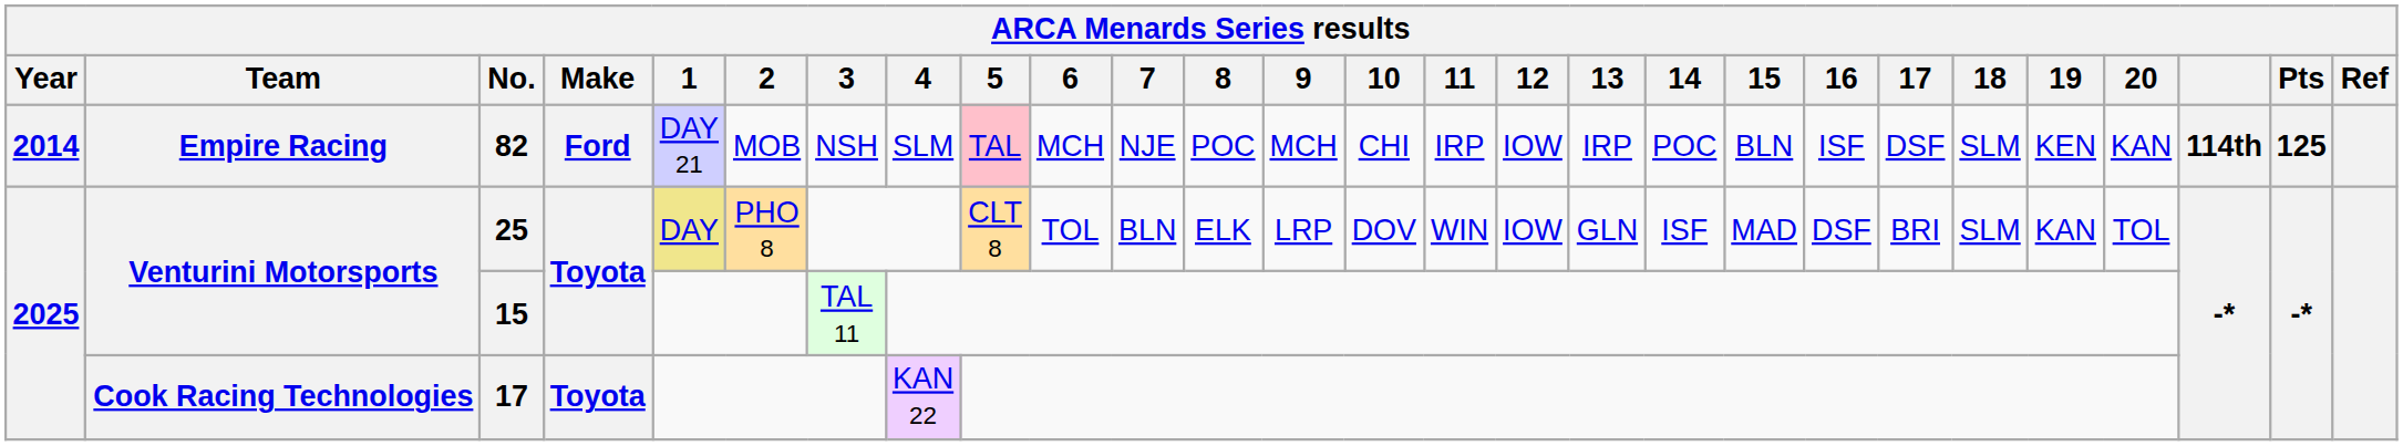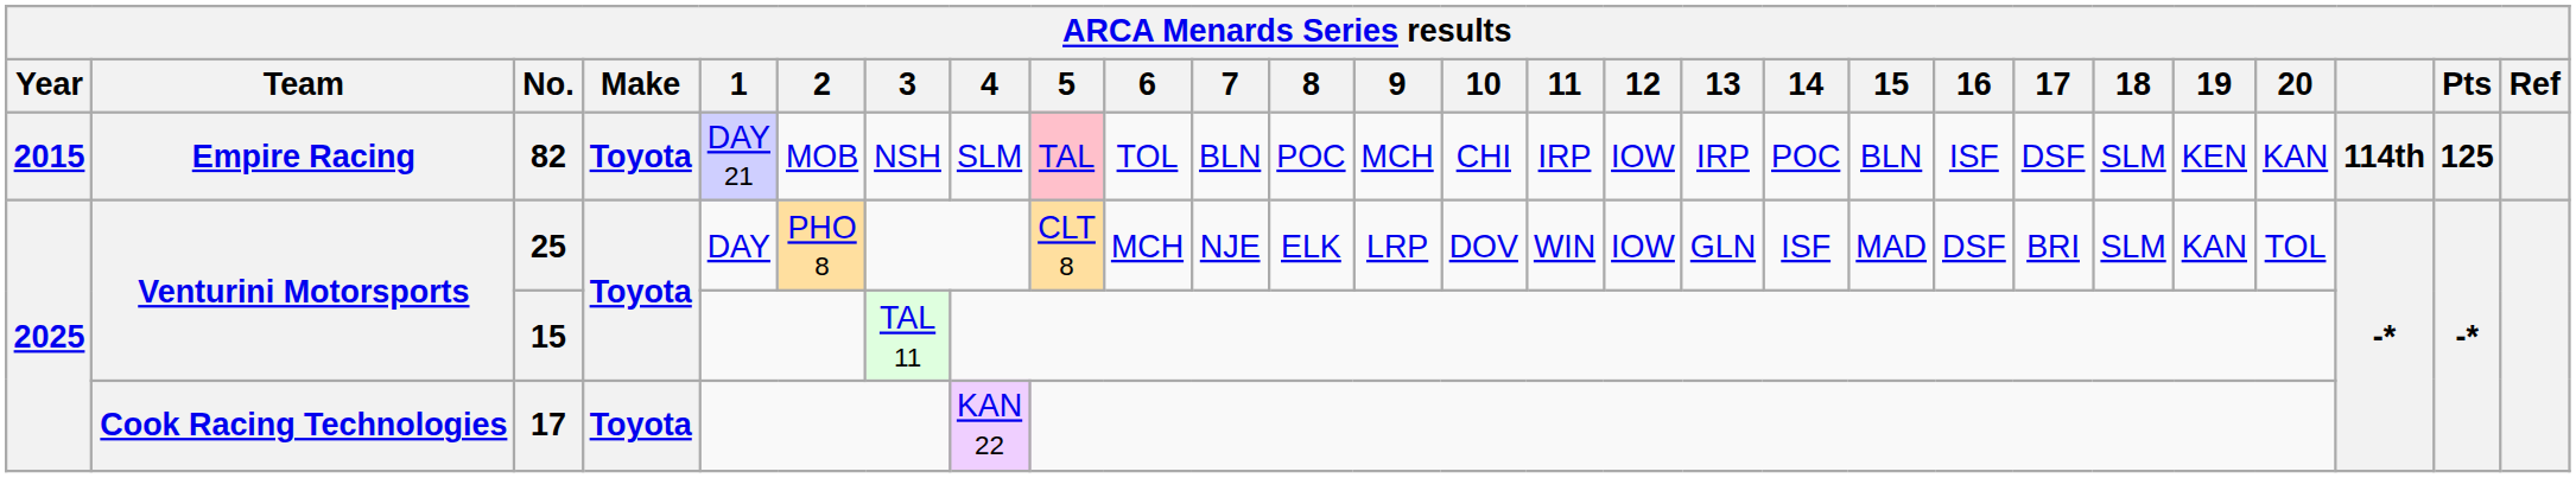 <table class="wikitable" style="text-align:center; font-size:75%">
 <tr>
 <th colspan=45><a href='#'>ARCA Menards Series</a> results</th>
 </tr>
 <tr>
 <th>Year</th>
 <th>Team</th>
 <th>No.</th>
 <th>Make</th>
 <th>1</th>
 <th>2</th>
 <th>3</th>
 <th>4</th>
 <th>5</th>
 <th>6</th>
 <th>7</th>
 <th>8</th>
 <th>9</th>
 <th>10</th>
 <th>11</th>
 <th>12</th>
 <th>13</th>
 <th>14</th>
 <th>15</th>
 <th>16</th>
 <th>17</th>
 <th>18</th>
 <th>19</th>
 <th>20</th>
 <th></th>
 <th>Pts</th>
 <th>Ref</th>
 </tr>
 <tr>
-<th><a href='#'>2014</a></th>
+<th><a href='#'>2015</a></th>
 <th><a href='#'>Empire Racing</a></th>
 <th>82</th>
-<th><a href='#'>Ford</a></th>
+<th><a href='#'>Toyota</a></th>
 <td style="background:#CFCFFF;"><a href='#'>DAY</a><br><small>21</small></td>
 <td><a href='#'>MOB</a></td>
 <td><a href='#'>NSH</a></td>
 <td><a href='#'>SLM</a></td>
 <td style="background: pink;"><a href='#'>TAL</a></td>
-<td><a href='#'>MCH</a></td>
-<td><a href='#'>NJE</a></td>
+<td><a href='#'>TOL</a></td>
+<td><a href='#'>BLN</a></td>
 <td><a href='#'>POC</a></td>
 <td><a href='#'>MCH</a></td>
 <td><a href='#'>CHI</a></td>
 <td><a href='#'>IRP</a></td>
 <td><a href='#'>IOW</a></td>
 <td><a href='#'>IRP</a></td>
 <td><a href='#'>POC</a></td>
 <td><a href='#'>BLN</a></td>
 <td><a href='#'>ISF</a></td>
 <td><a href='#'>DSF</a></td>
 <td><a href='#'>SLM</a></td>
 <td><a href='#'>KEN</a></td>
 <td><a href='#'>KAN</a></td>
 <th>114th</th>
 <th>125</th>
 <th></th>
 </tr>
 <tr>
 <th rowspan=3><a href='#'>2025</a></th>
 <th rowspan=2><a href='#'>Venturini Motorsports</a></th>
 <th>25</th>
 <th rowspan=2><a href='#'>Toyota</a></th>
-<td style="background: khaki;"><a href='#'>DAY</a></td>
+<td><a href='#'>DAY</a></td>
 <td style="background:#FFDF9F;"><a href='#'>PHO</a><br><small>8</small></td>
 <td colspan=2></td>
 <td style="background:#FFDF9F;"><a href='#'>CLT</a><br><small>8</small></td>
-<td><a href='#'>TOL</a></td>
-<td><a href='#'>BLN</a></td>
+<td><a href='#'>MCH</a></td>
+<td><a href='#'>NJE</a></td>
 <td><a href='#'>ELK</a></td>
 <td><a href='#'>LRP</a></td>
 <td><a href='#'>DOV</a></td>
 <td><a href='#'>WIN</a></td>
 <td><a href='#'>IOW</a></td>
 <td><a href='#'>GLN</a></td>
 <td><a href='#'>ISF</a></td>
 <td><a href='#'>MAD</a></td>
 <td><a href='#'>DSF</a></td>
 <td><a href='#'>BRI</a></td>
 <td><a href='#'>SLM</a></td>
 <td><a href='#'>KAN</a></td>
 <td><a href='#'>TOL</a></td>
 <th rowspan=3>-*</th>
 <th rowspan=3>-*</th>
 <th rowspan=3></th>
 </tr>
 <tr>
 <th>15</th>
 <td colspan=2></td>
 <td style="background:#DFFFDF;"><a href='#'>TAL</a><br><small>11</small></td>
 <td colspan=17></td>
 </tr>
 <tr>
 <th><a href='#'>Cook Racing Technologies</a></th>
 <th>17</th>
 <th><a href='#'>Toyota</a></th>
 <td colspan=3></td>
 <td style="background:#EFCFFF;"><a href='#'>KAN</a><br><small>22</small></td>
 <td colspan=16></td>
 </tr>
 </table>
